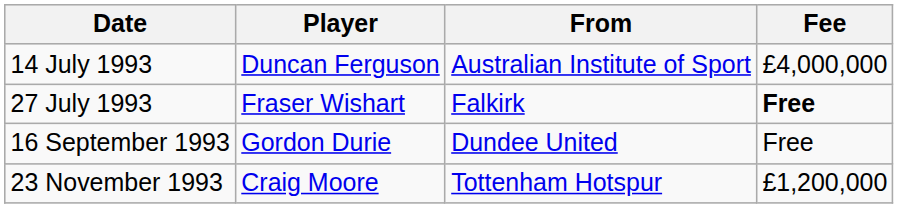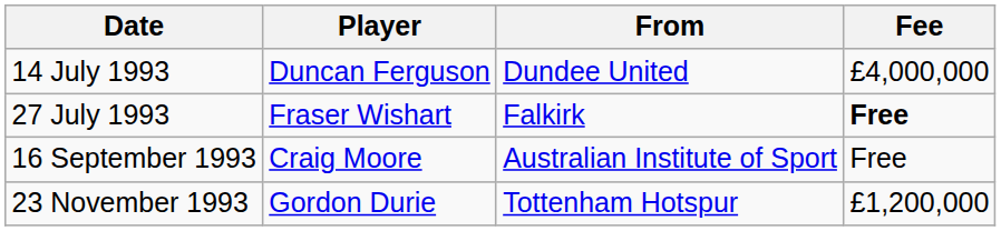 <table class="wikitable sortable">
 <tr>
 <th>Date</th>
 <th>Player</th>
 <th>From</th>
 <th>Fee</th>
 </tr>
 <tr>
 <td>14 July 1993</td>
 <td> <a href='#'>Duncan Ferguson</a></td>
-<td> <a href='#'>Australian Institute of Sport</a></td>
+<td> <a href='#'>Dundee United</a></td>
 <td>£4,000,000</td>
 </tr>
 <tr>
 <td>27 July 1993</td>
 <td> <a href='#'>Fraser Wishart</a></td>
 <td> <a href='#'>Falkirk</a></td>
 <td><strong>Free</strong></td>
 </tr>
 <tr>
 <td>16 September 1993</td>
-<td> <a href='#'>Gordon Durie</a></td>
-<td> <a href='#'>Dundee United</a></td>
+<td> <a href='#'>Craig Moore</a></td>
+<td> <a href='#'>Australian Institute of Sport</a></td>
 <td>Free</td>
 </tr>
 <tr>
 <td>23 November 1993</td>
-<td> <a href='#'>Craig Moore</a></td>
+<td> <a href='#'>Gordon Durie</a></td>
 <td> <a href='#'>Tottenham Hotspur</a></td>
 <td>£1,200,000</td>
 </tr>
 </table>
